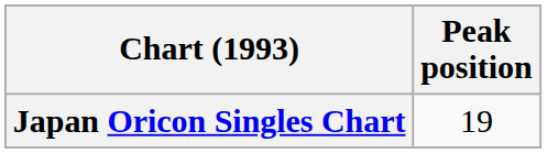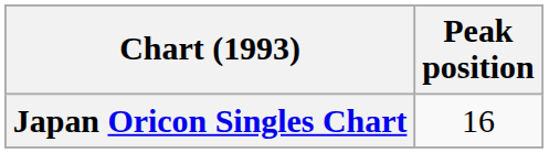 <table class="wikitable plainrowheaders" style="text-align:center">
 <tr>
 <th>Chart (1993)</th>
 <th>Peak<br>position</th>
 </tr>
 <tr>
 <th scope="row">Japan <a href='#'>Oricon Singles Chart</a></th>
-<td>19</td>
+<td>16</td>
 </tr>
 </table>
